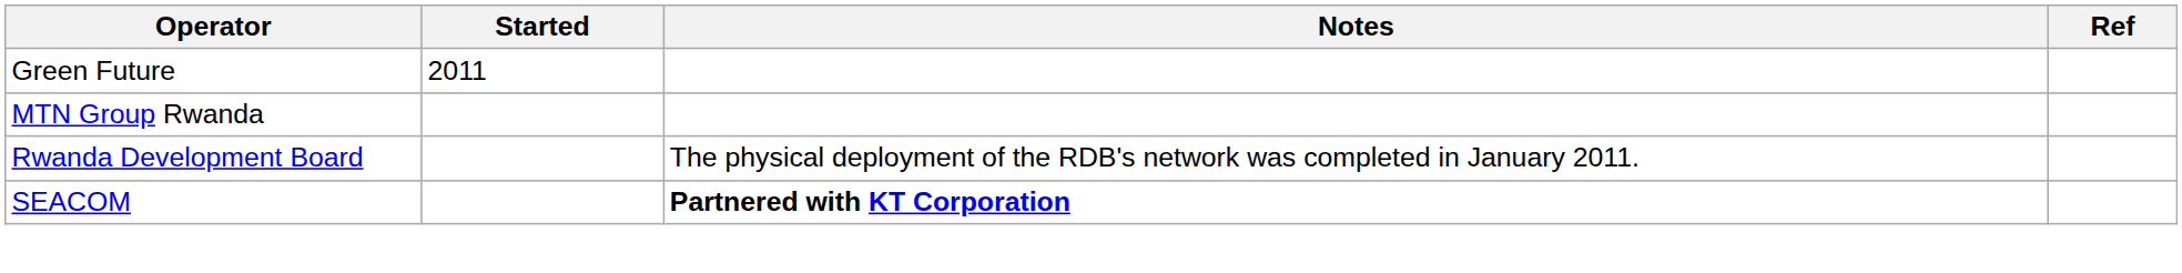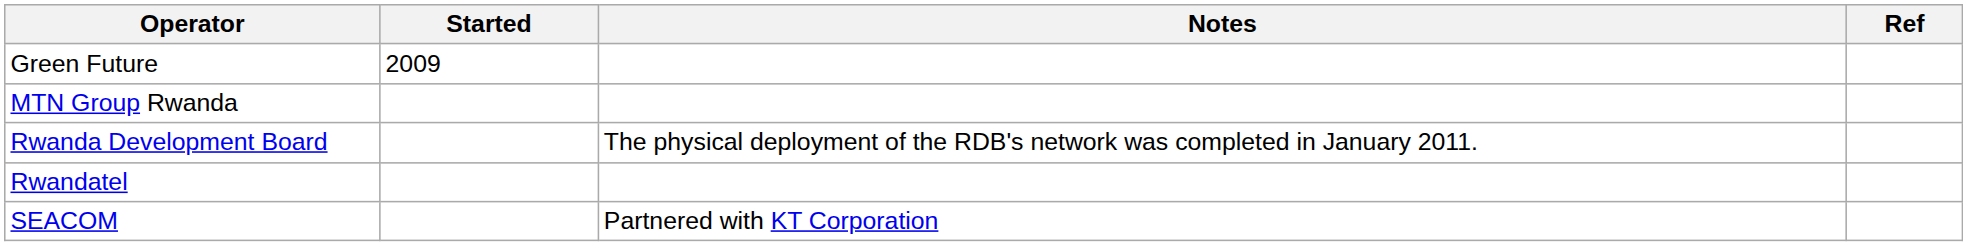 <table class="wikitable" style="background: #FFFFFF; width: 100%; white-space: normal;">
 <tr>
 <th scope="col" width="100px">Operator</th>
 <th scope="col" width="20px">Started</th>
 <th scope="col" width="350px">Notes</th>
 <th scope="col" width="20px">Ref</th>
 </tr>
 <tr>
 <td>Green Future</td>
-<td>2011</td>
+<td>2009</td>
 <td></td>
 <td></td>
 </tr>
 <tr>
 <td><a href='#'>MTN Group</a> Rwanda</td>
 <td></td>
 <td></td>
 <td></td>
 </tr>
 <tr>
 <td><a href='#'>Rwanda Development Board</a></td>
 <td></td>
 <td>The physical deployment of the RDB's network was completed in January 2011.</td>
 <td></td>
 </tr>
 <tr>
+<td><a href='#'>Rwandatel</a></td>
+<td></td>
+<td></td>
+<td></td>
+</tr>
+<tr>
 <td><a href='#'>SEACOM</a></td>
 <td></td>
-<td><strong>Partnered with <a href='#'>KT Corporation</a></strong></td>
+<td>Partnered with <a href='#'>KT Corporation</a></td>
 <td></td>
 </tr>
 </table>
